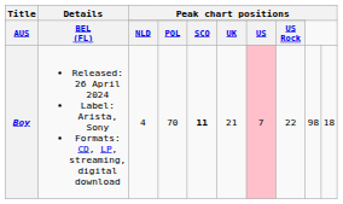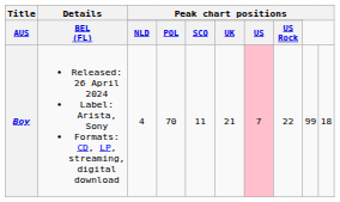 <table class="wikitable plainrowheaders" style="text-align:center;">
 <tr>
 <th scope="col" rowspan="2">Title</th>
 <th scope="col" rowspan="2">Details</th>
 <th scope="col" colspan="8">Peak chart positions</th>
 </tr>
 <tr>
 </tr>
 <tr>
 <th scope="col" style="width:3em;font-size:90%;"><a href='#'>AUS</a><br></th>
 <th scope="col" style="width:3em;font-size:90%;"><a href='#'>BEL<br>(FL)</a><br></th>
 <th scope="col" style="width:3em;font-size:90%;"><a href='#'>NLD</a><br></th>
 <th scope="col" style="width:3em;font-size:90%;"><a href='#'>POL</a><br></th>
 <th scope="col" style="width:3em;font-size:90%;"><a href='#'>SCO</a><br></th>
 <th scope="col" style="width:3em;font-size:90%;"><a href='#'>UK</a><br></th>
 <th scope="col" style="width:3em;font-size:90%;"><a href='#'>US</a><br></th>
 <th scope="col" style="width:3em;font-size:90%;"><a href='#'>US<br>Rock</a><br></th>
 </tr>
 <tr>
 <th scope="row"><em><a href='#'>Boy</a></em></th>
 <td><br><ul><li>Released: 26 April 2024</li><li>Label: Arista, Sony</li><li>Formats: <a href='#'>CD</a>, <a href='#'>LP</a>, streaming, digital download</li></ul></td>
 <td>4</td>
 <td>70</td>
-<td><strong>11</strong></td>
+<td>11</td>
 <td>21</td>
 <td style="background: pink;">7</td>
 <td>22</td>
-<td>98</td>
+<td>99</td>
 <td>18</td>
 </tr>
 </table>
